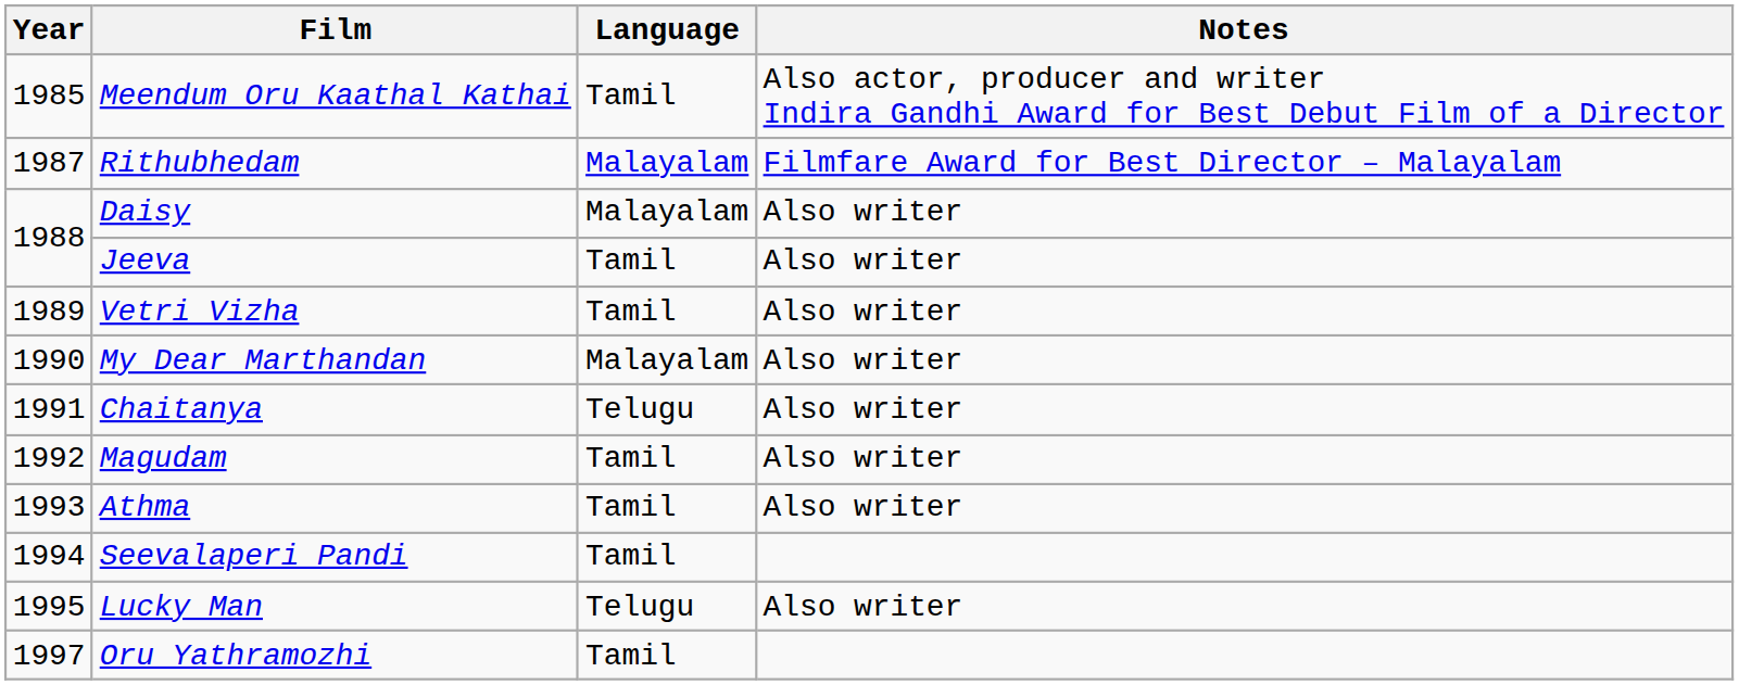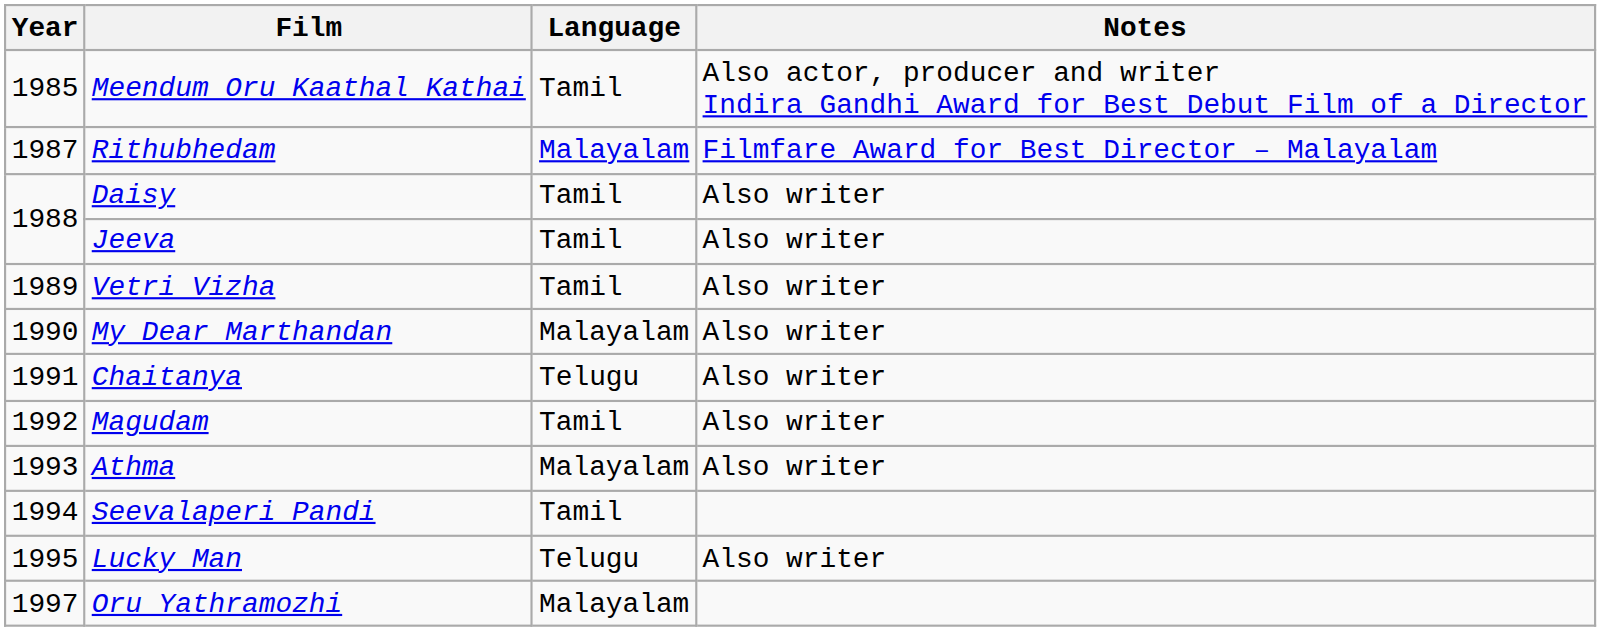 <table class="wikitable sortable">
 <tr>
 <th>Year</th>
 <th>Film</th>
 <th>Language</th>
 <th>Notes</th>
 </tr>
 <tr>
 <td>1985</td>
 <td><em><a href='#'>Meendum Oru Kaathal Kathai</a></em></td>
 <td>Tamil</td>
 <td>Also actor, producer and writer<br><a href='#'>Indira Gandhi Award for Best Debut Film of a Director</a></td>
 </tr>
 <tr>
 <td>1987</td>
 <td><em><a href='#'>Rithubhedam</a></em></td>
 <td><a href='#'>Malayalam</a></td>
 <td><a href='#'>Filmfare Award for Best Director – Malayalam</a></td>
 </tr>
 <tr>
 <td rowspan="2">1988</td>
 <td><em><a href='#'>Daisy</a></em></td>
-<td>Malayalam</td>
+<td>Tamil</td>
 <td>Also writer</td>
 </tr>
 <tr>
 <td><em><a href='#'>Jeeva</a></em></td>
 <td>Tamil</td>
 <td>Also writer</td>
 </tr>
 <tr>
 <td>1989</td>
 <td><em><a href='#'>Vetri Vizha</a></em></td>
 <td>Tamil</td>
 <td>Also writer</td>
 </tr>
 <tr>
 <td>1990</td>
 <td><em><a href='#'>My Dear Marthandan</a></em></td>
 <td>Malayalam</td>
 <td>Also writer</td>
 </tr>
 <tr>
 <td>1991</td>
 <td><em><a href='#'>Chaitanya</a></em></td>
 <td>Telugu</td>
 <td>Also writer</td>
 </tr>
 <tr>
 <td>1992</td>
 <td><em><a href='#'>Magudam</a></em></td>
 <td>Tamil</td>
 <td>Also writer</td>
 </tr>
 <tr>
 <td>1993</td>
 <td><em><a href='#'>Athma</a></em></td>
-<td>Tamil</td>
+<td>Malayalam</td>
 <td>Also writer</td>
 </tr>
 <tr>
 <td>1994</td>
 <td><em><a href='#'>Seevalaperi Pandi</a></em></td>
 <td>Tamil</td>
 <td></td>
 </tr>
 <tr>
 <td>1995</td>
 <td><em><a href='#'>Lucky Man</a></em></td>
 <td>Telugu</td>
 <td>Also writer</td>
 </tr>
 <tr>
 <td>1997</td>
 <td><em><a href='#'>Oru Yathramozhi</a></em></td>
-<td>Tamil</td>
+<td>Malayalam</td>
 <td></td>
 </tr>
 </table>
